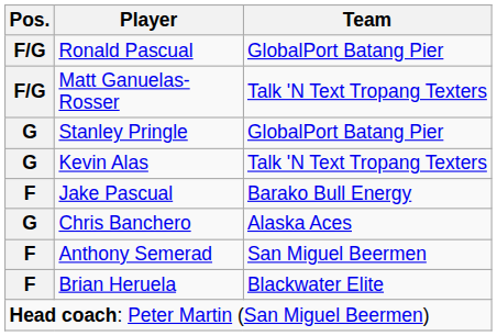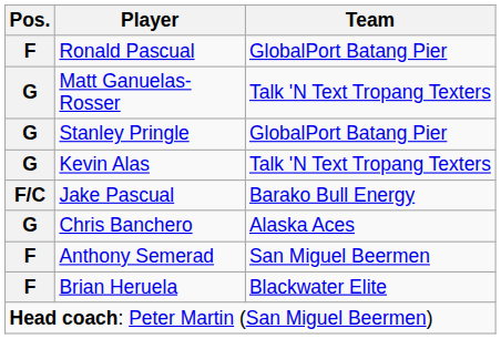 <table class="wikitable">
 <tr>
 <th>Pos.</th>
 <th style="width:150px;">Player</th>
 <th width=200px>Team</th>
 </tr>
 <tr>
-<th>F/G</th>
+<th>F</th>
 <td><a href='#'>Ronald Pascual</a></td>
 <td><a href='#'>GlobalPort Batang Pier</a></td>
 </tr>
 <tr>
-<th>F/G</th>
+<th>G</th>
 <td><a href='#'>Matt Ganuelas-Rosser</a></td>
 <td><a href='#'>Talk 'N Text Tropang Texters</a></td>
 </tr>
 <tr>
 <th>G</th>
 <td><a href='#'>Stanley Pringle</a></td>
 <td><a href='#'>GlobalPort Batang Pier</a></td>
 </tr>
 <tr>
 <th>G</th>
 <td><a href='#'>Kevin Alas</a></td>
 <td><a href='#'>Talk 'N Text Tropang Texters</a></td>
 </tr>
 <tr>
-<th>F</th>
+<th>F/C</th>
 <td><a href='#'>Jake Pascual</a></td>
 <td><a href='#'>Barako Bull Energy</a></td>
 </tr>
 <tr>
 <th>G</th>
 <td><a href='#'>Chris Banchero</a></td>
 <td><a href='#'>Alaska Aces</a></td>
 </tr>
 <tr>
 <th>F</th>
 <td><a href='#'>Anthony Semerad</a></td>
 <td><a href='#'>San Miguel Beermen</a></td>
 </tr>
 <tr>
 <th>F</th>
 <td><a href='#'>Brian Heruela</a></td>
 <td><a href='#'>Blackwater Elite</a></td>
 </tr>
 <tr>
 <td colspan="5"><strong>Head coach</strong>: <a href='#'>Peter Martin</a> (<a href='#'>San Miguel Beermen</a>)</td>
 </tr>
 </table>
